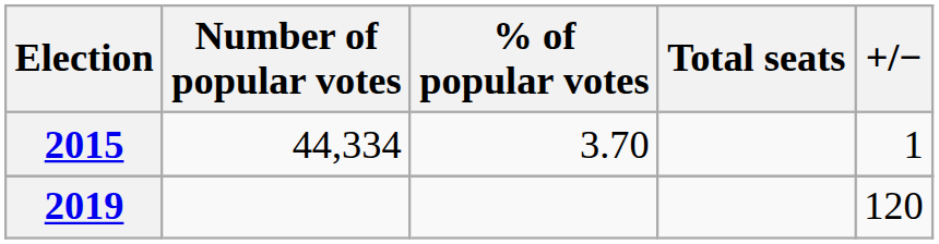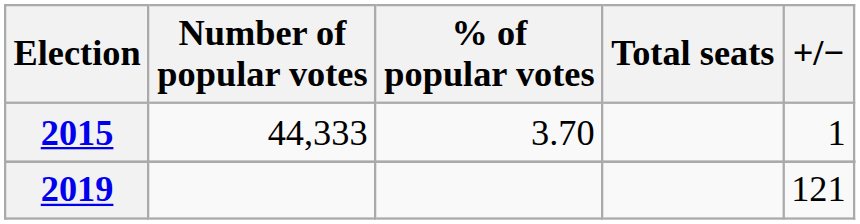 <table class="wikitable" style="text-align: right;">
 <tr align=center>
 <th><strong>Election</strong></th>
 <th>Number of<br>popular votes</th>
 <th>% of<br>popular votes</th>
 <th>Total seats</th>
 <th>+/−</th>
 </tr>
 <tr>
 <th><a href='#'>2015</a></th>
-<td>44,334</td>
+<td>44,333</td>
 <td>3.70</td>
 <td></td>
 <td>1</td>
 </tr>
 <tr>
 </tr>
 <tr>
 <th><a href='#'>2019</a></th>
 <td></td>
 <td></td>
 <td></td>
-<td>120</td>
+<td>121</td>
 </tr>
 </table>
